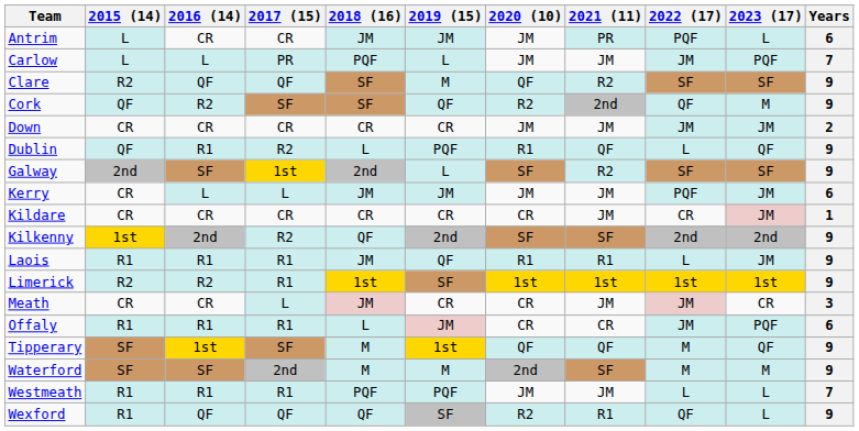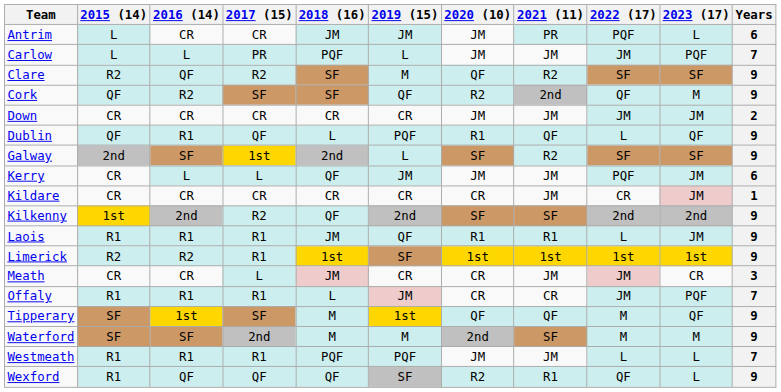 <table class="wikitable sortable" style="text-align:center">
 <tr>
 <th>Team</th>
 <th><a href='#'>2015</a> (14)</th>
 <th><a href='#'>2016</a> (14)</th>
 <th><a href='#'>2017</a> (15)</th>
 <th><a href='#'>2018</a> (16)</th>
 <th><a href='#'>2019</a> (15)</th>
 <th><a href='#'>2020</a> (10)</th>
 <th><a href='#'>2021</a> (11)</th>
 <th><a href='#'>2022</a> (17)</th>
 <th><a href='#'>2023</a> (17)</th>
 <th>Years</th>
 </tr>
 <tr>
 <td style="text-align:left;"> <a href='#'>Antrim</a></td>
 <td bgcolor="#cceeee">L</td>
 <td>CR</td>
 <td>CR</td>
 <td bgcolor="#cceeee">JM</td>
 <td bgcolor="#cceeee">JM</td>
 <td>JM</td>
 <td bgcolor="#cceeee">PR</td>
 <td bgcolor="#cceeee">PQF</td>
 <td bgcolor="#cceeee">L</td>
 <th>6</th>
 </tr>
 <tr>
 <td style="text-align:left;"> <a href='#'>Carlow</a></td>
 <td bgcolor="#cceeee">L</td>
 <td bgcolor="#cceeee">L</td>
 <td bgcolor="#cceeee">PR</td>
 <td bgcolor="#cceeee">PQF</td>
 <td bgcolor="#cceeee">L</td>
 <td>JM</td>
 <td>JM</td>
 <td bgcolor="#cceeee">JM</td>
 <td bgcolor="#cceeee">PQF</td>
 <th>7</th>
 </tr>
 <tr>
 <td style="text-align:left;"> <a href='#'>Clare</a></td>
 <td bgcolor="#cceeee">R2</td>
 <td bgcolor="#cceeee">QF</td>
-<td bgcolor="#cceeee">QF</td>
+<td bgcolor="#cceeee">R2</td>
 <td bgcolor="#cc9966">SF</td>
 <td bgcolor="#cceeee">M</td>
 <td bgcolor="#cceeee">QF</td>
 <td bgcolor="#cceeee">R2</td>
 <td bgcolor="#cc9966">SF</td>
 <td bgcolor="#cc9966">SF</td>
 <th>9</th>
 </tr>
 <tr>
 <td style="text-align:left;"> <a href='#'>Cork</a></td>
 <td bgcolor="#cceeee">QF</td>
 <td bgcolor="#cceeee">R2</td>
 <td bgcolor="#cc9966">SF</td>
 <td bgcolor="#cc9966">SF</td>
 <td bgcolor="#cceeee">QF</td>
 <td bgcolor="#cceeee">R2</td>
 <td bgcolor="silver">2nd</td>
 <td bgcolor="#cceeee">QF</td>
 <td bgcolor="#cceeee">M</td>
 <th>9</th>
 </tr>
 <tr>
 <td style="text-align:left;"> <a href='#'>Down</a></td>
 <td>CR</td>
 <td>CR</td>
 <td>CR</td>
 <td>CR</td>
 <td>CR</td>
 <td>JM</td>
 <td>JM</td>
 <td bgcolor="#cceeee">JM</td>
 <td bgcolor="#cceeee">JM</td>
 <th>2</th>
 </tr>
 <tr>
 <td style="text-align:left;"> <a href='#'>Dublin</a></td>
 <td bgcolor="#cceeee">QF</td>
 <td bgcolor="#cceeee">R1</td>
-<td bgcolor="#cceeee">R2</td>
+<td bgcolor="#cceeee">QF</td>
 <td bgcolor="#cceeee">L</td>
 <td bgcolor="#cceeee">PQF</td>
 <td bgcolor="#cceeee">R1</td>
 <td bgcolor="#cceeee">QF</td>
 <td bgcolor="#cceeee">L</td>
 <td bgcolor="#cceeee">QF</td>
 <th>9</th>
 </tr>
 <tr>
 <td style="text-align:left;"> <a href='#'>Galway</a></td>
 <td bgcolor="silver">2nd</td>
 <td bgcolor="#cc9966">SF</td>
 <td bgcolor="gold">1st</td>
 <td bgcolor="silver">2nd</td>
 <td bgcolor="#cceeee">L</td>
 <td bgcolor="#cc9966">SF</td>
 <td bgcolor="#cceeee">R2</td>
 <td bgcolor="#cc9966">SF</td>
 <td bgcolor="#cc9966">SF</td>
 <th>9</th>
 </tr>
 <tr>
 <td style="text-align:left;"> <a href='#'>Kerry</a></td>
 <td>CR</td>
 <td bgcolor="#cceeee">L</td>
 <td bgcolor="#cceeee">L</td>
-<td bgcolor="#cceeee">JM</td>
+<td bgcolor="#cceeee">QF</td>
 <td bgcolor="#cceeee">JM</td>
 <td>JM</td>
 <td>JM</td>
 <td bgcolor="#cceeee">PQF</td>
 <td bgcolor="#cceeee">JM</td>
 <th>6</th>
 </tr>
 <tr>
 <td style="text-align:left;"> <a href='#'>Kildare</a></td>
 <td>CR</td>
 <td>CR</td>
 <td>CR</td>
 <td>CR</td>
 <td>CR</td>
 <td>CR</td>
 <td>JM</td>
 <td>CR</td>
 <td bgcolor="#eecccc">JM</td>
 <th>1</th>
 </tr>
 <tr>
 <td style="text-align:left;"> <a href='#'>Kilkenny</a></td>
 <td bgcolor="gold">1st</td>
 <td bgcolor="silver">2nd</td>
 <td bgcolor="#cceeee">R2</td>
 <td bgcolor="#cceeee">QF</td>
 <td bgcolor="silver">2nd</td>
 <td bgcolor="#cc9966">SF</td>
 <td bgcolor="#cc9966">SF</td>
 <td bgcolor="silver">2nd</td>
 <td bgcolor="silver">2nd</td>
 <th>9</th>
 </tr>
 <tr>
 <td style="text-align:left;"> <a href='#'>Laois</a></td>
 <td bgcolor="#cceeee">R1</td>
 <td bgcolor="#cceeee">R1</td>
 <td bgcolor="#cceeee">R1</td>
 <td bgcolor="#cceeee">JM</td>
 <td bgcolor="#cceeee">QF</td>
 <td bgcolor="#cceeee">R1</td>
 <td bgcolor="#cceeee">R1</td>
 <td bgcolor="#cceeee">L</td>
 <td bgcolor="#cceeee">JM</td>
 <th>9</th>
 </tr>
 <tr>
 <td style="text-align:left;"> <a href='#'>Limerick</a></td>
 <td bgcolor="#cceeee">R2</td>
 <td bgcolor="#cceeee">R2</td>
 <td bgcolor="#cceeee">R1</td>
 <td bgcolor="gold">1st</td>
 <td bgcolor="#cc9966">SF</td>
 <td bgcolor="gold">1st</td>
 <td bgcolor="gold">1st</td>
 <td bgcolor="gold">1st</td>
 <td bgcolor="gold">1st</td>
 <th>9</th>
 </tr>
 <tr>
 <td style="text-align:left;"> <a href='#'>Meath</a></td>
 <td>CR</td>
 <td>CR</td>
 <td bgcolor="#cceeee">L</td>
 <td bgcolor="#eecccc">JM</td>
 <td>CR</td>
 <td>CR</td>
 <td>JM</td>
 <td bgcolor="#eecccc">JM</td>
 <td>CR</td>
 <th>3</th>
 </tr>
 <tr>
 <td style="text-align:left;"> <a href='#'>Offaly</a></td>
 <td bgcolor="#cceeee">R1</td>
 <td bgcolor="#cceeee">R1</td>
 <td bgcolor="#cceeee">R1</td>
 <td bgcolor="#cceeee">L</td>
 <td bgcolor="#eecccc">JM</td>
 <td>CR</td>
 <td>CR</td>
 <td bgcolor="#cceeee">JM</td>
 <td bgcolor="#cceeee">PQF</td>
-<th>6</th>
+<th>7</th>
 </tr>
 <tr>
 <td style="text-align:left;"> <a href='#'>Tipperary</a></td>
 <td bgcolor="#cc9966">SF</td>
 <td bgcolor="gold">1st</td>
 <td bgcolor="#cc9966">SF</td>
 <td bgcolor="#cceeee">M</td>
 <td bgcolor="gold">1st</td>
 <td bgcolor="#cceeee">QF</td>
 <td bgcolor="#cceeee">QF</td>
 <td bgcolor="#cceeee">M</td>
 <td bgcolor="#cceeee">QF</td>
 <th>9</th>
 </tr>
 <tr>
 <td style="text-align:left;"> <a href='#'>Waterford</a></td>
 <td bgcolor="#cc9966">SF</td>
 <td bgcolor="#cc9966">SF</td>
 <td bgcolor="silver">2nd</td>
 <td bgcolor="#cceeee">M</td>
 <td bgcolor="#cceeee">M</td>
 <td bgcolor="silver">2nd</td>
 <td bgcolor="#cc9966">SF</td>
 <td bgcolor="#cceeee">M</td>
 <td bgcolor="#cceeee">M</td>
 <th>9</th>
 </tr>
 <tr>
 <td style="text-align:left;"> <a href='#'>Westmeath</a></td>
 <td bgcolor="#cceeee">R1</td>
 <td bgcolor="#cceeee">R1</td>
 <td bgcolor="#cceeee">R1</td>
 <td bgcolor="#cceeee">PQF</td>
 <td bgcolor="#cceeee">PQF</td>
 <td>JM</td>
 <td>JM</td>
 <td bgcolor="#cceeee">L</td>
 <td bgcolor="#cceeee">L</td>
 <th>7</th>
 </tr>
 <tr>
 <td style="text-align:left;"> <a href='#'>Wexford</a></td>
 <td bgcolor="#cceeee">R1</td>
 <td bgcolor="#cceeee">QF</td>
 <td bgcolor="#cceeee">QF</td>
 <td bgcolor="#cceeee">QF</td>
 <td bgcolor="silver">SF</td>
 <td bgcolor="#cceeee">R2</td>
 <td bgcolor="#cceeee">R1</td>
 <td bgcolor="#cceeee">QF</td>
 <td bgcolor="#cceeee">L</td>
 <th>9</th>
 </tr>
 </table>
